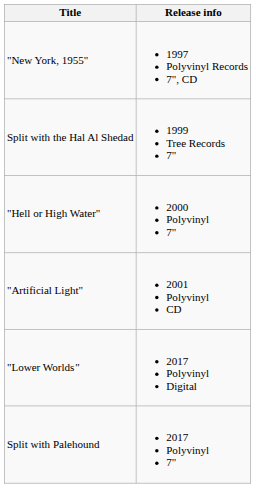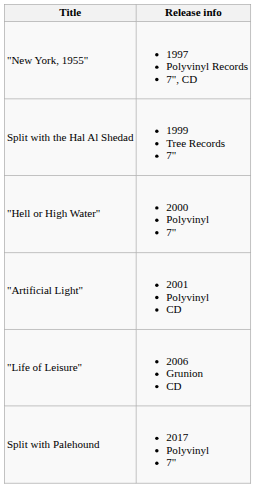 <table class="wikitable">
 <tr>
 <th>Title</th>
 <th>Release info</th>
 </tr>
 <tr>
 <td>"New York, 1955"</td>
 <td><br><ul><li>1997</li><li>Polyvinyl Records</li><li>7", CD</li></ul></td>
 </tr>
 <tr>
 <td>Split with the Hal Al Shedad</td>
 <td><br><ul><li>1999</li><li>Tree Records</li><li>7"</li></ul></td>
 </tr>
 <tr>
 <td>"Hell or High Water"</td>
 <td><br><ul><li>2000</li><li>Polyvinyl</li><li>7"</li></ul></td>
 </tr>
 <tr>
 <td>"Artificial Light"</td>
 <td><br><ul><li>2001</li><li>Polyvinyl</li><li>CD</li></ul></td>
 </tr>
 <tr>
-<td>"Lower Worlds<em>"</td>
-<td><br><ul><li>2017</li><li>Polyvinyl</li><li>Digital</li></ul></td>
+<td>"Life of Leisure"</td>
+<td><br><ul><li>2006</li><li>Grunion</li><li>CD</li></ul></td>
 </tr>
 <tr>
 <td>Split with Palehound</td>
 <td><br><ul><li>2017</li><li>Polyvinyl</li><li>7"</li></ul></td>
 </tr>
 </table>
